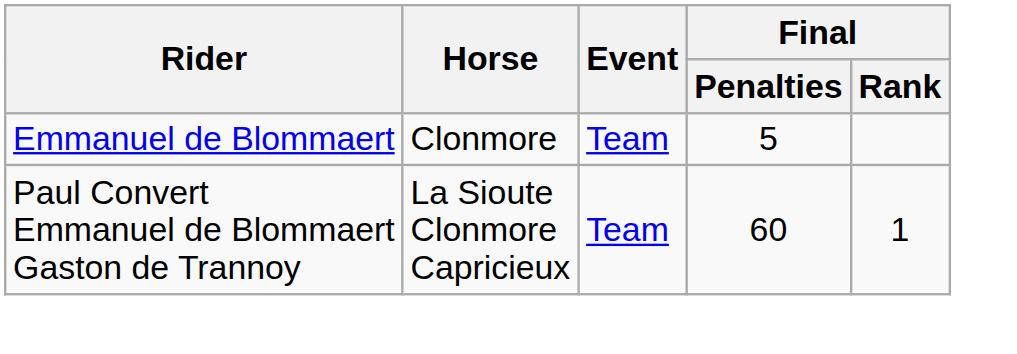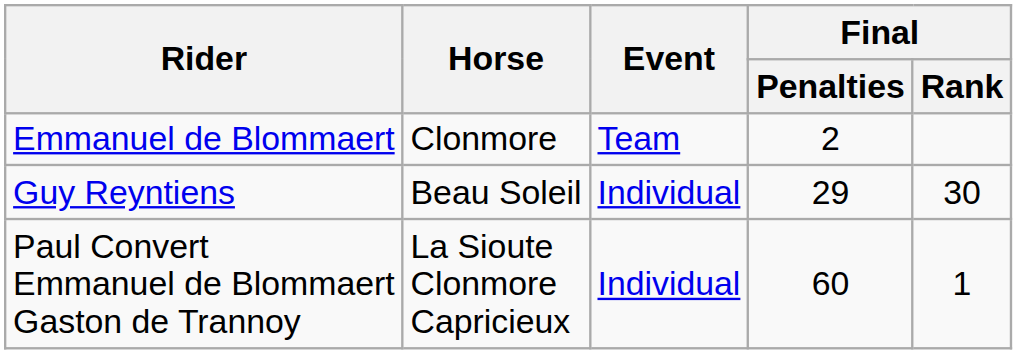 <table class=wikitable style="font-size:90%">
 <tr>
 <th rowspan="2">Rider</th>
 <th rowspan="2">Horse</th>
 <th rowspan="2">Event</th>
 <th colspan="2">Final</th>
 </tr>
 <tr>
 <th>Penalties</th>
 <th>Rank</th>
 </tr>
 <tr>
 <td><a href='#'>Emmanuel de Blommaert</a></td>
 <td>Clonmore</td>
 <td><a href='#'>Team</a></td>
-<td align=center>5</td>
+<td align=center>2</td>
 <td align=center></td>
+</tr>
+<tr>
+<td><a href='#'>Guy Reyntiens</a></td>
+<td>Beau Soleil</td>
+<td><a href='#'>Individual</a></td>
+<td align=center>29</td>
+<td align=center>30</td>
 </tr>
 <tr>
 <td>Paul Convert <br> Emmanuel de Blommaert <br> Gaston de Trannoy</td>
 <td>La Sioute <br> Clonmore <br> Capricieux</td>
-<td><a href='#'>Team</a></td>
+<td><a href='#'>Individual</a></td>
 <td align=center>60</td>
 <td align=center>1</td>
 </tr>
 </table>
